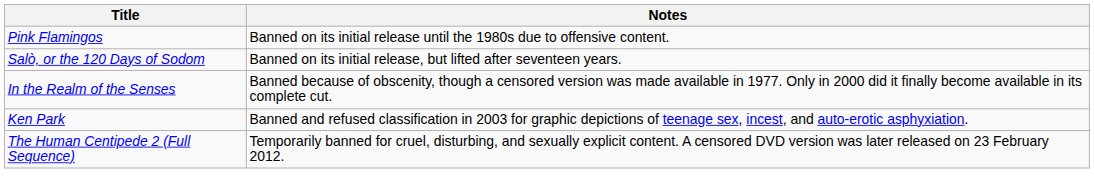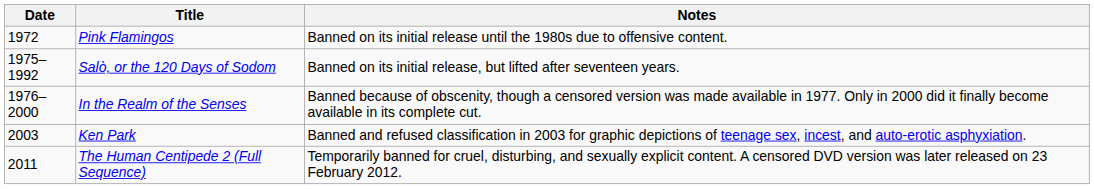 <table class="wikitable sortable">
 <tr>
+<th>Date</th>
 <th>Title</th>
 <th>Notes</th>
 </tr>
 <tr>
+<td>1972</td>
 <td><em><a href='#'>Pink Flamingos</a></em></td>
 <td>Banned on its initial release until the 1980s due to offensive content.</td>
 </tr>
 <tr>
+<td>1975–1992</td>
 <td><em><a href='#'>Salò, or the 120 Days of Sodom</a></em></td>
 <td>Banned on its initial release, but lifted after seventeen years.</td>
 </tr>
 <tr>
+<td>1976–2000</td>
 <td><em><a href='#'>In the Realm of the Senses</a></em></td>
 <td>Banned because of obscenity, though a censored version was made available in 1977. Only in 2000 did it finally become available in its complete cut.</td>
 </tr>
 <tr>
+<td>2003</td>
 <td><em><a href='#'>Ken Park</a></em></td>
 <td>Banned and refused classification in 2003 for graphic depictions of <a href='#'>teenage sex</a>, <a href='#'>incest</a>, and <a href='#'>auto-erotic asphyxiation</a>.</td>
 </tr>
 <tr>
+<td>2011</td>
 <td><em><a href='#'>The Human Centipede 2 (Full Sequence)</a></em></td>
 <td>Temporarily banned for cruel, disturbing, and sexually explicit content. A censored DVD version was later released on 23 February 2012.</td>
 </tr>
 </table>
